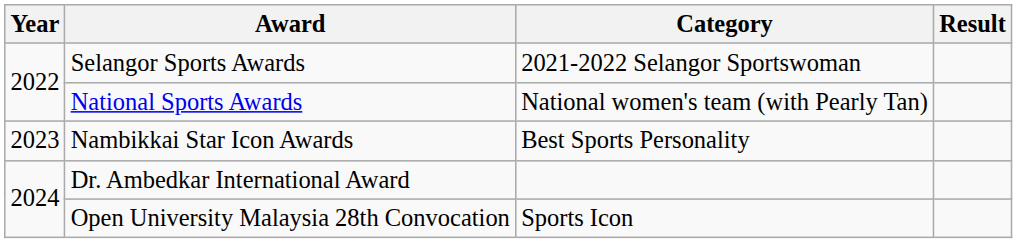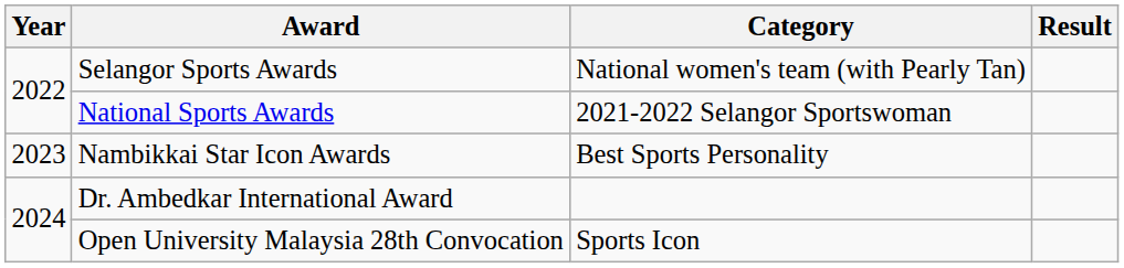 <table class="wikitable">
 <tr>
 <th>Year</th>
 <th>Award</th>
 <th>Category</th>
 <th>Result</th>
 </tr>
 <tr>
 <td rowspan="2">2022</td>
 <td>Selangor Sports Awards</td>
-<td>2021-2022 Selangor Sportswoman</td>
+<td>National women's team (with Pearly Tan)</td>
 <td></td>
 </tr>
 <tr>
 <td><a href='#'>National Sports Awards</a></td>
-<td>National women's team (with Pearly Tan)</td>
+<td>2021-2022 Selangor Sportswoman</td>
 <td></td>
 </tr>
 <tr>
 <td rowspan="1">2023</td>
 <td>Nambikkai Star Icon Awards</td>
 <td>Best Sports Personality</td>
 <td></td>
 </tr>
 <tr>
 <td rowspan="2">2024</td>
 <td>Dr. Ambedkar International Award</td>
 <td></td>
 <td></td>
 </tr>
 <tr>
 <td>Open University Malaysia 28th Convocation</td>
 <td>Sports Icon</td>
 <td></td>
 </tr>
 </table>
